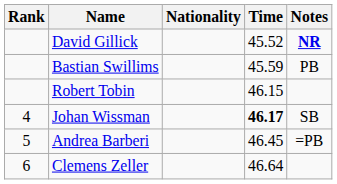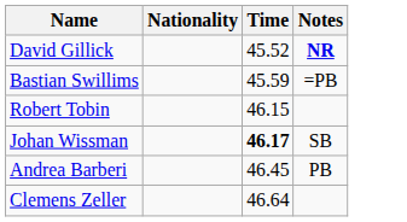 <table class="wikitable sortable" style="text-align:center">
 <tr>
-<th>Rank</th>
 <th>Name</th>
 <th>Nationality</th>
 <th>Time</th>
 <th>Notes</th>
 </tr>
 <tr>
-<td></td>
 <td align="left"><a href='#'>David Gillick</a></td>
 <td align=left></td>
 <td>45.52</td>
 <td><strong><a href='#'>NR</a></strong></td>
 </tr>
 <tr>
-<td></td>
 <td align="left"><a href='#'>Bastian Swillims</a></td>
 <td align=left></td>
 <td>45.59</td>
-<td>PB</td>
+<td>=PB</td>
 </tr>
 <tr>
-<td></td>
 <td align="left"><a href='#'>Robert Tobin</a></td>
 <td align=left></td>
 <td>46.15</td>
 <td></td>
 </tr>
 <tr>
-<td>4</td>
 <td align="left"><a href='#'>Johan Wissman</a></td>
 <td align=left></td>
 <td><strong>46.17</strong></td>
 <td>SB</td>
 </tr>
 <tr>
-<td>5</td>
 <td align="left"><a href='#'>Andrea Barberi</a></td>
 <td align=left></td>
 <td>46.45</td>
-<td>=PB</td>
+<td>PB</td>
 </tr>
 <tr>
-<td>6</td>
 <td align="left"><a href='#'>Clemens Zeller</a></td>
 <td align=left></td>
 <td>46.64</td>
 <td></td>
 </tr>
 </table>
